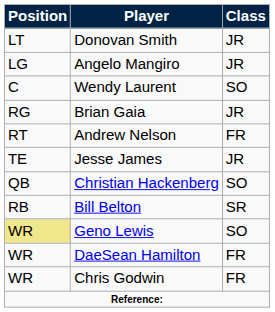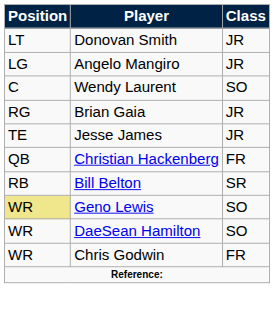 <table class="wikitable">
 <tr>
 <th style="background:#024; color:#fff;">Position</th>
 <th style="background:#024; color:#fff;">Player</th>
 <th style="background:#024; color:#fff;">Class</th>
 </tr>
 <tr>
 <td>LT</td>
 <td>Donovan Smith</td>
 <td>JR</td>
 </tr>
 <tr>
 <td>LG</td>
 <td>Angelo Mangiro</td>
 <td>JR</td>
 </tr>
 <tr>
 <td>C</td>
 <td>Wendy Laurent</td>
 <td>SO</td>
 </tr>
 <tr>
 <td>RG</td>
 <td>Brian Gaia</td>
 <td>JR</td>
 </tr>
 <tr>
-<td>RT</td>
-<td>Andrew Nelson</td>
-<td>FR</td>
-</tr>
-<tr>
 <td>TE</td>
 <td>Jesse James</td>
 <td>JR</td>
 </tr>
 <tr>
 <td>QB</td>
 <td><a href='#'>Christian Hackenberg</a></td>
-<td>SO</td>
+<td>FR</td>
 </tr>
 <tr>
 <td>RB</td>
 <td><a href='#'>Bill Belton</a></td>
 <td>SR</td>
 </tr>
 <tr>
 <td style="background: khaki;">WR</td>
 <td><a href='#'>Geno Lewis</a></td>
 <td>SO</td>
 </tr>
 <tr>
 <td>WR</td>
 <td><a href='#'>DaeSean Hamilton</a></td>
-<td>FR</td>
+<td>SO</td>
 </tr>
 <tr>
 <td>WR</td>
 <td>Chris Godwin</td>
 <td>FR</td>
 </tr>
 <tr>
 <td colspan="3" style="font-size:8pt; text-align:center;"><strong>Reference:</strong></td>
 </tr>
 </table>
